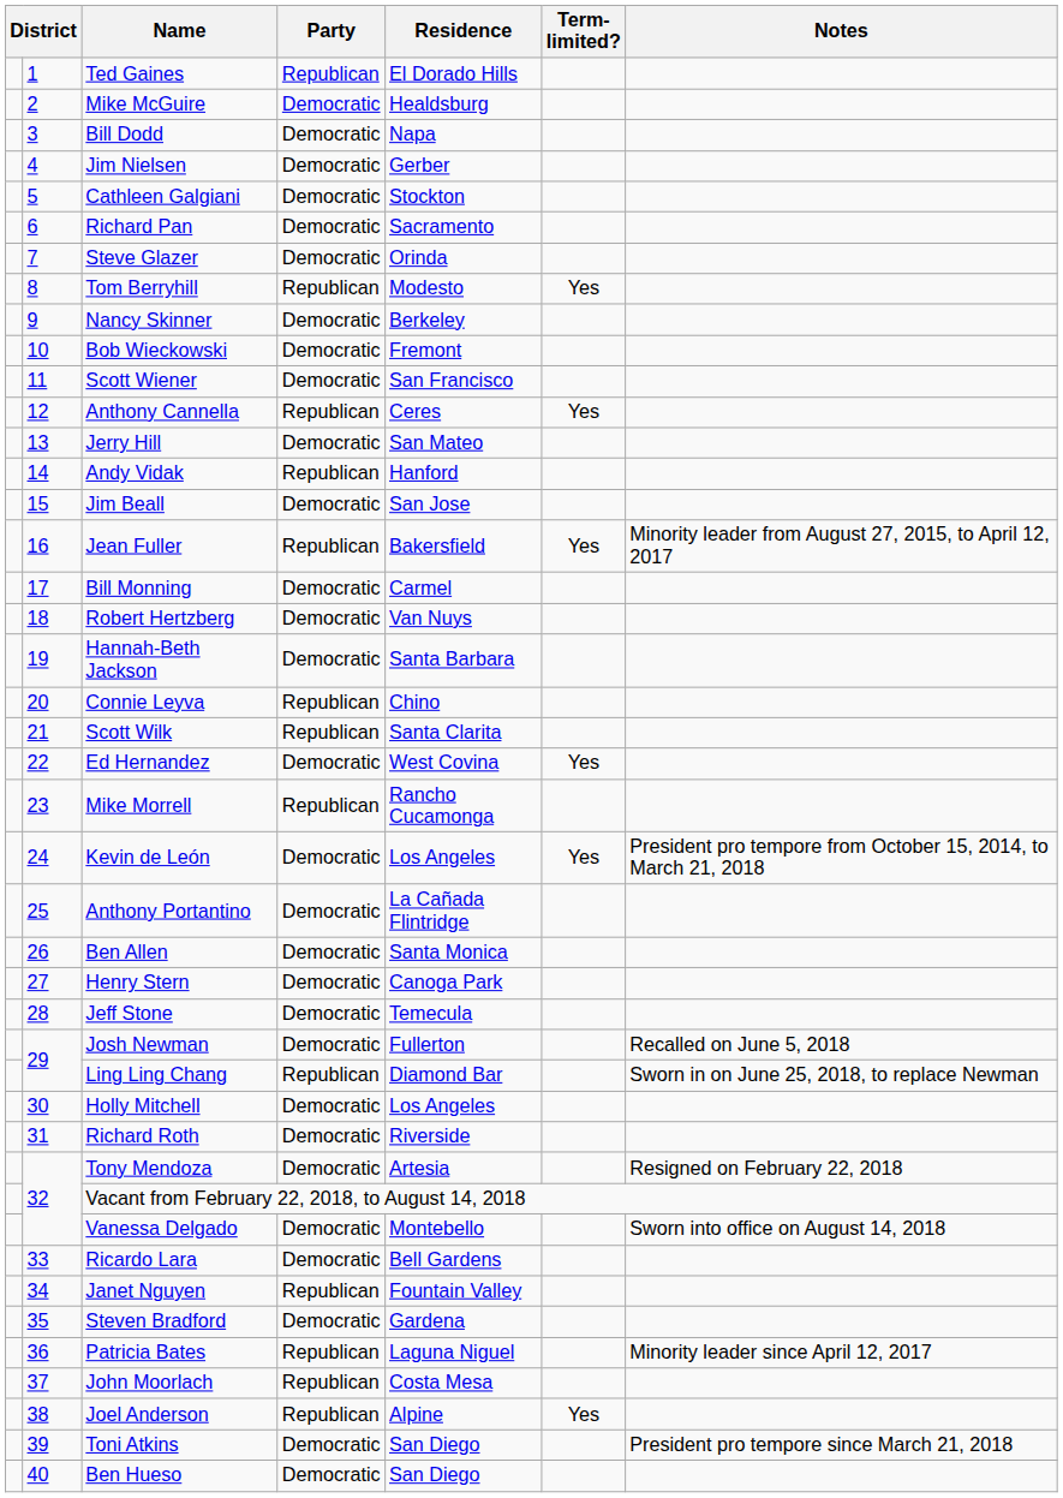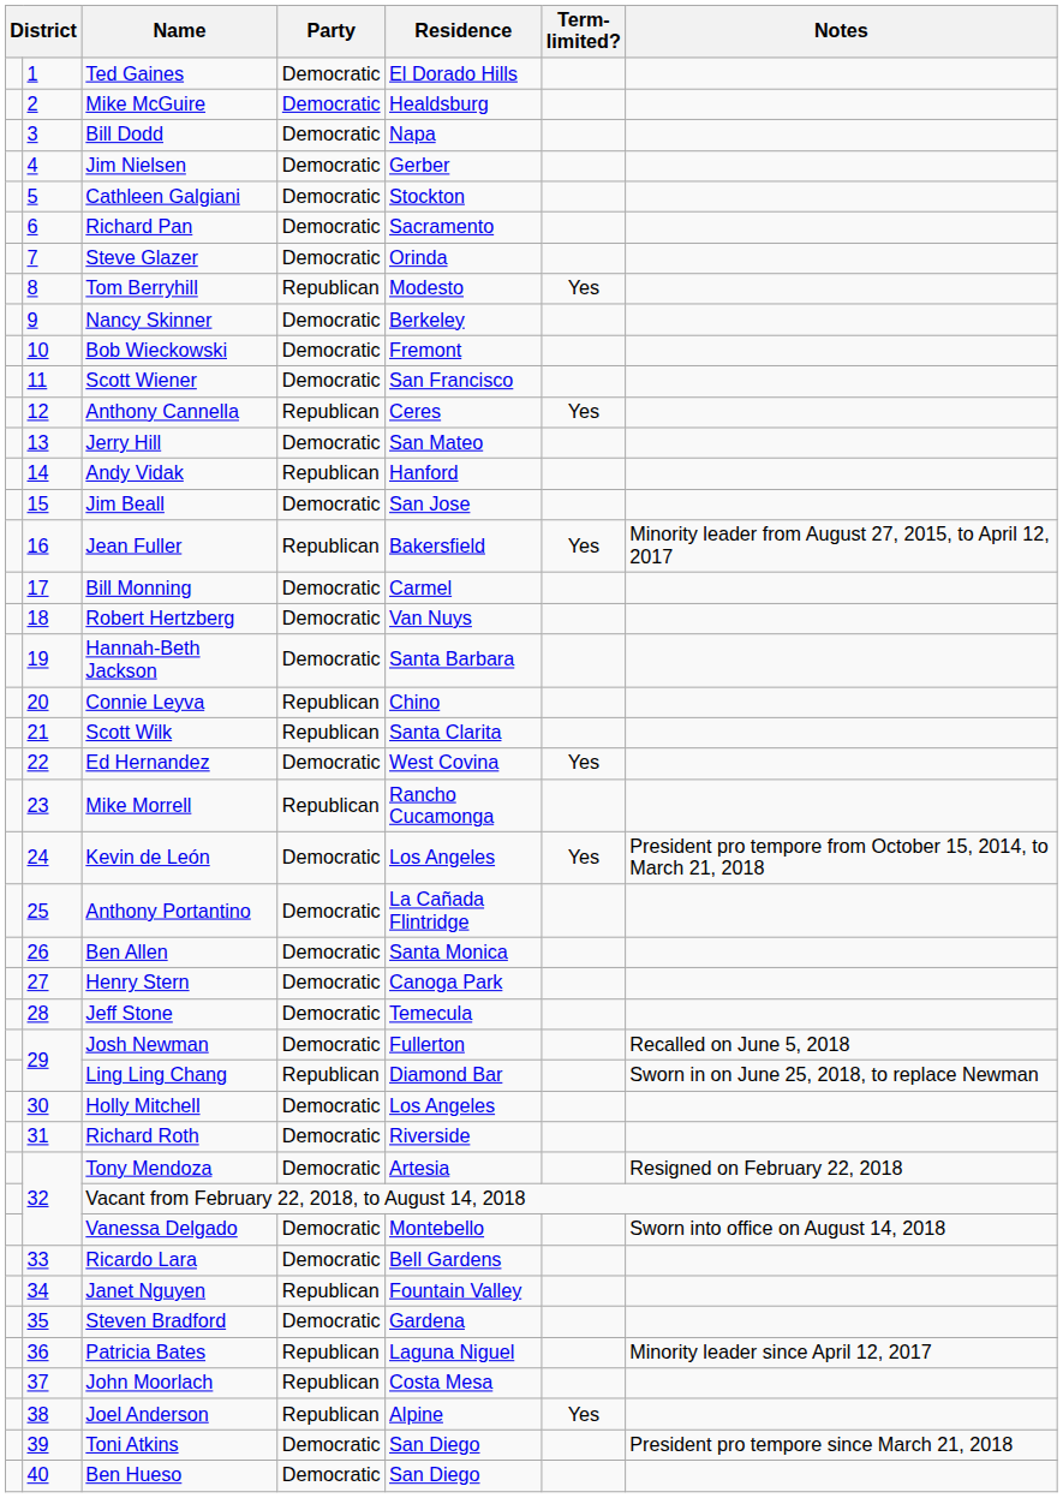 <table class="wikitable">
 <tr>
 <th scope="col" width="30" colspan="2">District</th>
 <th scope="col" width="170">Name</th>
 <th scope="col" width="70">Party</th>
 <th scope="col" width="130">Residence</th>
 <th scope="col" width="60">Term-limited?</th>
 <th scope="col" width="410">Notes</th>
 </tr>
 <tr>
 <td></td>
 <td><a href='#'>1</a></td>
 <td><a href='#'>Ted Gaines</a></td>
-<td><a href='#'>Republican</a></td>
+<td>Democratic</td>
 <td><a href='#'>El Dorado Hills</a></td>
 <td></td>
 <td></td>
 </tr>
 <tr>
 <td></td>
 <td><a href='#'>2</a></td>
 <td><a href='#'>Mike McGuire</a></td>
 <td><a href='#'>Democratic</a></td>
 <td><a href='#'>Healdsburg</a></td>
 <td></td>
 <td></td>
 </tr>
 <tr>
 <td></td>
 <td><a href='#'>3</a></td>
 <td><a href='#'>Bill Dodd</a></td>
 <td>Democratic</td>
 <td><a href='#'>Napa</a></td>
 <td></td>
 <td></td>
 </tr>
 <tr>
 <td></td>
 <td><a href='#'>4</a></td>
 <td><a href='#'>Jim Nielsen</a></td>
 <td>Democratic</td>
 <td><a href='#'>Gerber</a></td>
 <td></td>
 <td></td>
 </tr>
 <tr>
 <td></td>
 <td><a href='#'>5</a></td>
 <td><a href='#'>Cathleen Galgiani</a></td>
 <td>Democratic</td>
 <td><a href='#'>Stockton</a></td>
 <td></td>
 <td></td>
 </tr>
 <tr>
 <td></td>
 <td><a href='#'>6</a></td>
 <td><a href='#'>Richard Pan</a></td>
 <td>Democratic</td>
 <td><a href='#'>Sacramento</a></td>
 <td></td>
 <td></td>
 </tr>
 <tr>
 <td></td>
 <td><a href='#'>7</a></td>
 <td><a href='#'>Steve Glazer</a></td>
 <td>Democratic</td>
 <td><a href='#'>Orinda</a></td>
 <td></td>
 <td></td>
 </tr>
 <tr>
 <td></td>
 <td><a href='#'>8</a></td>
 <td><a href='#'>Tom Berryhill</a></td>
 <td>Republican</td>
 <td><a href='#'>Modesto</a></td>
 <td style="text-align:center">Yes</td>
 <td></td>
 </tr>
 <tr>
 <td></td>
 <td><a href='#'>9</a></td>
 <td><a href='#'>Nancy Skinner</a></td>
 <td>Democratic</td>
 <td><a href='#'>Berkeley</a></td>
 <td></td>
 <td></td>
 </tr>
 <tr>
 <td></td>
 <td><a href='#'>10</a></td>
 <td><a href='#'>Bob Wieckowski</a></td>
 <td>Democratic</td>
 <td><a href='#'>Fremont</a></td>
 <td></td>
 <td></td>
 </tr>
 <tr>
 <td></td>
 <td><a href='#'>11</a></td>
 <td><a href='#'>Scott Wiener</a></td>
 <td>Democratic</td>
 <td><a href='#'>San Francisco</a></td>
 <td></td>
 <td></td>
 </tr>
 <tr>
 <td></td>
 <td><a href='#'>12</a></td>
 <td><a href='#'>Anthony Cannella</a></td>
 <td>Republican</td>
 <td><a href='#'>Ceres</a></td>
 <td style="text-align:center">Yes</td>
 <td></td>
 </tr>
 <tr>
 <td></td>
 <td><a href='#'>13</a></td>
 <td><a href='#'>Jerry Hill</a></td>
 <td>Democratic</td>
 <td><a href='#'>San Mateo</a></td>
 <td></td>
 <td></td>
 </tr>
 <tr>
 <td></td>
 <td><a href='#'>14</a></td>
 <td><a href='#'>Andy Vidak</a></td>
 <td>Republican</td>
 <td><a href='#'>Hanford</a></td>
 <td></td>
 <td></td>
 </tr>
 <tr>
 <td></td>
 <td><a href='#'>15</a></td>
 <td><a href='#'>Jim Beall</a></td>
 <td>Democratic</td>
 <td><a href='#'>San Jose</a></td>
 <td></td>
 <td></td>
 </tr>
 <tr>
 <td></td>
 <td><a href='#'>16</a></td>
 <td><a href='#'>Jean Fuller</a></td>
 <td>Republican</td>
 <td><a href='#'>Bakersfield</a></td>
 <td style="text-align:center">Yes</td>
 <td>Minority leader from August 27, 2015, to April 12, 2017</td>
 </tr>
 <tr>
 <td></td>
 <td><a href='#'>17</a></td>
 <td><a href='#'>Bill Monning</a></td>
 <td>Democratic</td>
 <td><a href='#'>Carmel</a></td>
 <td></td>
 <td></td>
 </tr>
 <tr>
 <td></td>
 <td><a href='#'>18</a></td>
 <td><a href='#'>Robert Hertzberg</a></td>
 <td>Democratic</td>
 <td><a href='#'>Van Nuys</a></td>
 <td></td>
 <td></td>
 </tr>
 <tr>
 <td></td>
 <td><a href='#'>19</a></td>
 <td><a href='#'>Hannah-Beth Jackson</a></td>
 <td>Democratic</td>
 <td><a href='#'>Santa Barbara</a></td>
 <td></td>
 <td></td>
 </tr>
 <tr>
 <td></td>
 <td><a href='#'>20</a></td>
 <td><a href='#'>Connie Leyva</a></td>
 <td>Republican</td>
 <td><a href='#'>Chino</a></td>
 <td></td>
 <td></td>
 </tr>
 <tr>
 <td></td>
 <td><a href='#'>21</a></td>
 <td><a href='#'>Scott Wilk</a></td>
 <td>Republican</td>
 <td><a href='#'>Santa Clarita</a></td>
 <td></td>
 <td></td>
 </tr>
 <tr>
 <td></td>
 <td><a href='#'>22</a></td>
 <td><a href='#'>Ed Hernandez</a></td>
 <td>Democratic</td>
 <td><a href='#'>West Covina</a></td>
 <td style="text-align:center">Yes</td>
 <td></td>
 </tr>
 <tr>
 <td></td>
 <td><a href='#'>23</a></td>
 <td><a href='#'>Mike Morrell</a></td>
 <td>Republican</td>
 <td><a href='#'>Rancho Cucamonga</a></td>
 <td></td>
 <td></td>
 </tr>
 <tr>
 <td></td>
 <td><a href='#'>24</a></td>
 <td><a href='#'>Kevin de León</a></td>
 <td>Democratic</td>
 <td><a href='#'>Los Angeles</a></td>
 <td style="text-align:center">Yes</td>
 <td>President pro tempore from October 15, 2014, to March 21, 2018</td>
 </tr>
 <tr>
 <td></td>
 <td><a href='#'>25</a></td>
 <td><a href='#'>Anthony Portantino</a></td>
 <td>Democratic</td>
 <td><a href='#'>La Cañada Flintridge</a></td>
 <td></td>
 <td></td>
 </tr>
 <tr>
 <td></td>
 <td><a href='#'>26</a></td>
 <td><a href='#'>Ben Allen</a></td>
 <td>Democratic</td>
 <td><a href='#'>Santa Monica</a></td>
 <td></td>
 <td></td>
 </tr>
 <tr>
 <td></td>
 <td><a href='#'>27</a></td>
 <td><a href='#'>Henry Stern</a></td>
 <td>Democratic</td>
 <td><a href='#'>Canoga Park</a></td>
 <td></td>
 <td></td>
 </tr>
 <tr>
 <td></td>
 <td><a href='#'>28</a></td>
 <td><a href='#'>Jeff Stone</a></td>
 <td>Democratic</td>
 <td><a href='#'>Temecula</a></td>
 <td></td>
 <td></td>
 </tr>
 <tr>
 <td></td>
 <td rowspan="2"><a href='#'>29</a></td>
 <td><a href='#'>Josh Newman</a></td>
 <td>Democratic</td>
 <td><a href='#'>Fullerton</a></td>
 <td></td>
 <td>Recalled on June 5, 2018</td>
 </tr>
 <tr>
 <td></td>
 <td><a href='#'>Ling Ling Chang</a></td>
 <td>Republican</td>
 <td><a href='#'>Diamond Bar</a></td>
 <td></td>
 <td>Sworn in on June 25, 2018, to replace Newman</td>
 </tr>
 <tr>
 <td></td>
 <td><a href='#'>30</a></td>
 <td><a href='#'>Holly Mitchell</a></td>
 <td>Democratic</td>
 <td><a href='#'>Los Angeles</a></td>
 <td></td>
 <td></td>
 </tr>
 <tr>
 <td></td>
 <td><a href='#'>31</a></td>
 <td><a href='#'>Richard Roth</a></td>
 <td>Democratic</td>
 <td><a href='#'>Riverside</a></td>
 <td></td>
 <td></td>
 </tr>
 <tr>
 <td></td>
 <td rowspan="3"><a href='#'>32</a></td>
 <td><a href='#'>Tony Mendoza</a></td>
 <td>Democratic</td>
 <td><a href='#'>Artesia</a></td>
 <td></td>
 <td>Resigned on February 22, 2018</td>
 </tr>
 <tr>
 <td></td>
 <td colspan="5">Vacant from February 22, 2018, to August 14, 2018</td>
 </tr>
 <tr>
 <td></td>
 <td><a href='#'>Vanessa Delgado</a></td>
 <td>Democratic</td>
 <td><a href='#'>Montebello</a></td>
 <td></td>
 <td>Sworn into office on August 14, 2018</td>
 </tr>
 <tr>
 <td></td>
 <td><a href='#'>33</a></td>
 <td><a href='#'>Ricardo Lara</a></td>
 <td>Democratic</td>
 <td><a href='#'>Bell Gardens</a></td>
 <td></td>
 <td></td>
 </tr>
 <tr>
 <td></td>
 <td><a href='#'>34</a></td>
 <td><a href='#'>Janet Nguyen</a></td>
 <td>Republican</td>
 <td><a href='#'>Fountain Valley</a></td>
 <td></td>
 <td></td>
 </tr>
 <tr>
 <td></td>
 <td><a href='#'>35</a></td>
 <td><a href='#'>Steven Bradford</a></td>
 <td>Democratic</td>
 <td><a href='#'>Gardena</a></td>
 <td></td>
 <td></td>
 </tr>
 <tr>
 <td></td>
 <td><a href='#'>36</a></td>
 <td><a href='#'>Patricia Bates</a></td>
 <td>Republican</td>
 <td><a href='#'>Laguna Niguel</a></td>
 <td></td>
 <td>Minority leader since April 12, 2017</td>
 </tr>
 <tr>
 <td></td>
 <td><a href='#'>37</a></td>
 <td><a href='#'>John Moorlach</a></td>
 <td>Republican</td>
 <td><a href='#'>Costa Mesa</a></td>
 <td></td>
 <td></td>
 </tr>
 <tr>
 <td></td>
 <td><a href='#'>38</a></td>
 <td><a href='#'>Joel Anderson</a></td>
 <td>Republican</td>
 <td><a href='#'>Alpine</a></td>
 <td style="text-align:center">Yes</td>
 <td></td>
 </tr>
 <tr>
 <td></td>
 <td><a href='#'>39</a></td>
 <td><a href='#'>Toni Atkins</a></td>
 <td>Democratic</td>
 <td><a href='#'>San Diego</a></td>
 <td></td>
 <td>President pro tempore since March 21, 2018</td>
 </tr>
 <tr>
 <td></td>
 <td rowspan="3"><a href='#'>40</a></td>
 <td><a href='#'>Ben Hueso</a></td>
 <td>Democratic</td>
 <td><a href='#'>San Diego</a></td>
 <td></td>
 <td></td>
 </tr>
 </table>
